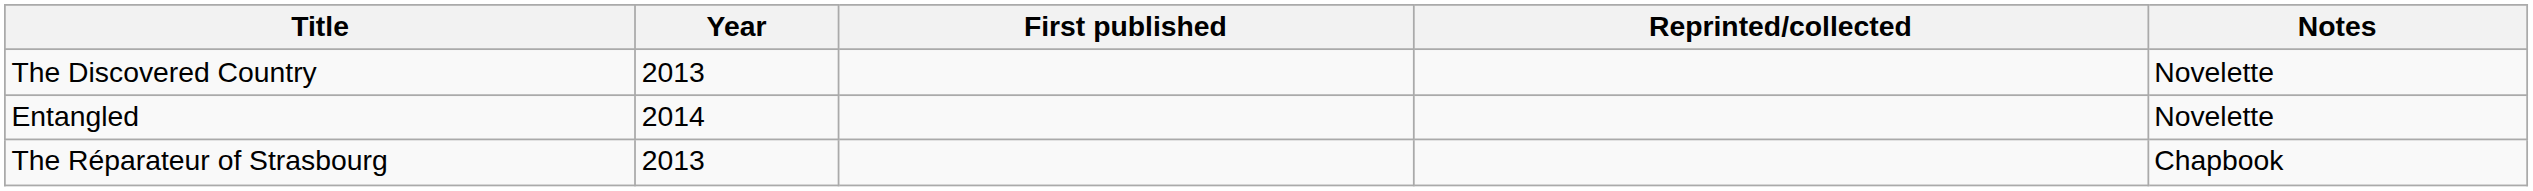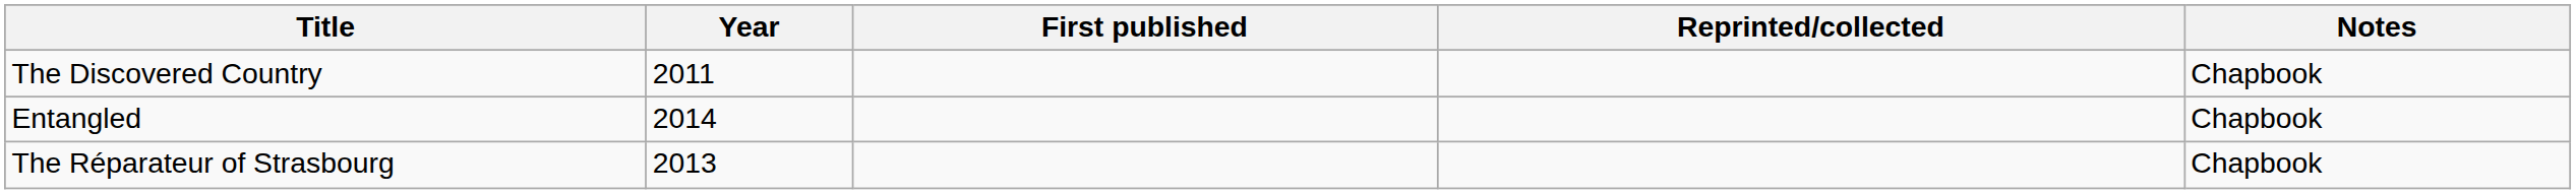 <table class='wikitable sortable' width='90%'>
 <tr>
 <th width=25%>Title</th>
 <th>Year</th>
 <th>First published</th>
 <th>Reprinted/collected</th>
 <th>Notes</th>
 </tr>
 <tr>
 <td>The Discovered Country</td>
-<td>2013</td>
+<td>2011</td>
 <td></td>
 <td></td>
-<td>Novelette</td>
+<td>Chapbook</td>
 </tr>
 <tr>
 <td>Entangled</td>
 <td>2014</td>
 <td></td>
 <td></td>
-<td>Novelette</td>
+<td>Chapbook</td>
 </tr>
 <tr>
 <td>The Réparateur of Strasbourg</td>
 <td>2013</td>
 <td></td>
 <td></td>
 <td>Chapbook</td>
 </tr>
 </table>
